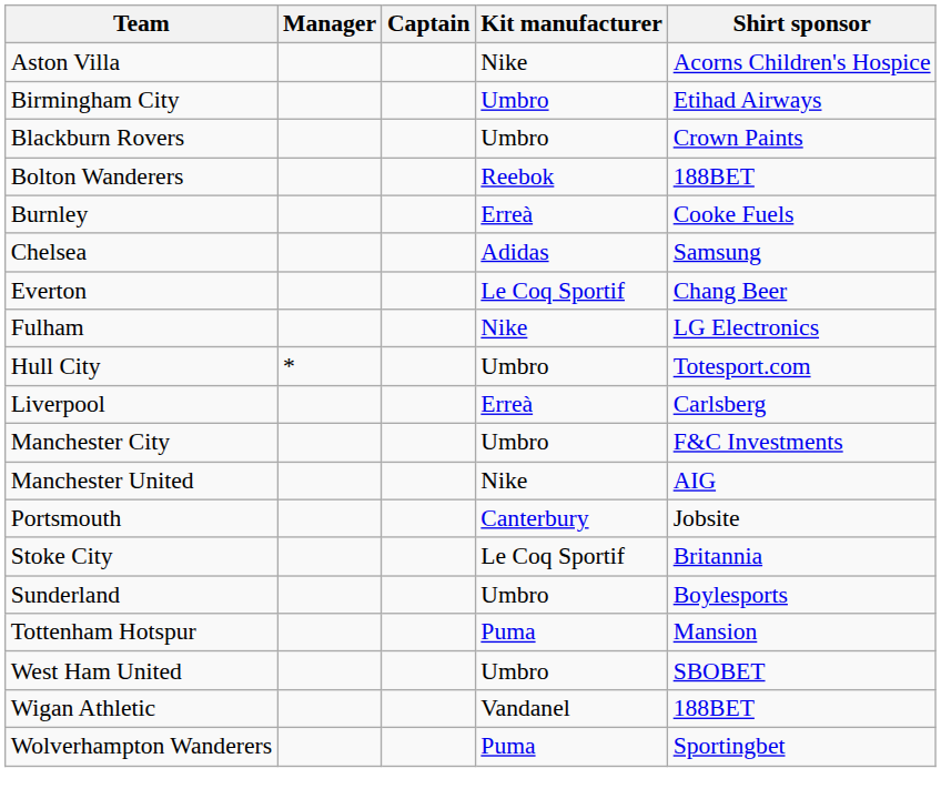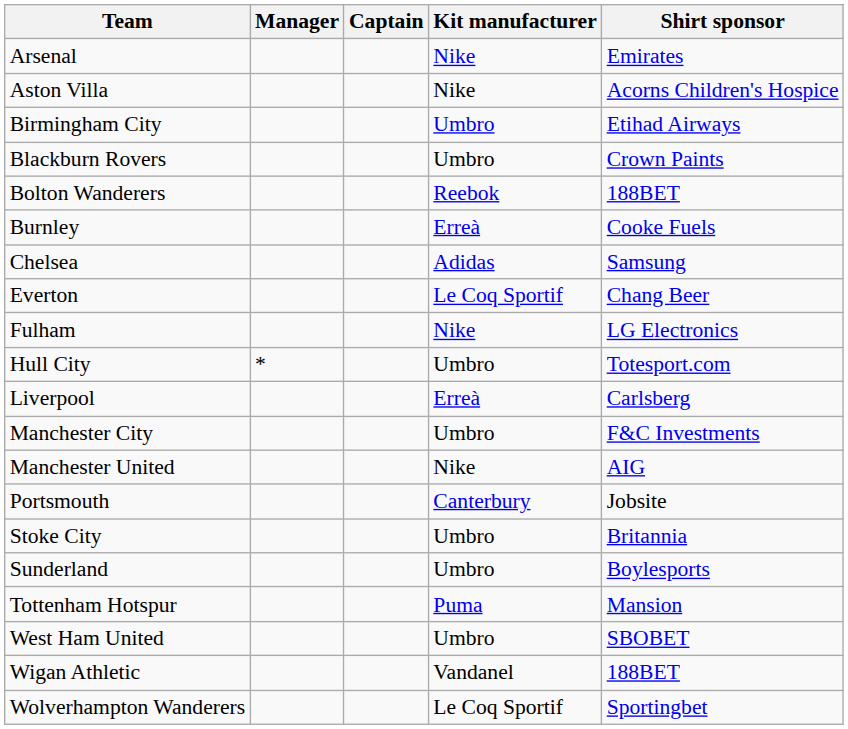 <table class="wikitable sortable">
 <tr>
 <th>Team</th>
 <th>Manager</th>
 <th>Captain</th>
 <th>Kit manufacturer</th>
 <th>Shirt sponsor</th>
+</tr>
+<tr>
+<td>Arsenal</td>
+<td> </td>
+<td> </td>
+<td><a href='#'>Nike</a></td>
+<td><a href='#'>Emirates</a></td>
 </tr>
 <tr>
 <td>Aston Villa</td>
 <td> </td>
 <td> </td>
 <td>Nike</td>
 <td><a href='#'>Acorns Children's Hospice</a></td>
 </tr>
 <tr>
 <td>Birmingham City</td>
 <td> </td>
 <td> </td>
 <td><a href='#'>Umbro</a></td>
 <td><a href='#'>Etihad Airways</a></td>
 </tr>
 <tr>
 <td>Blackburn Rovers</td>
 <td> </td>
 <td> </td>
 <td>Umbro</td>
 <td><a href='#'>Crown Paints</a></td>
 </tr>
 <tr>
 <td>Bolton Wanderers</td>
 <td> </td>
 <td> </td>
 <td><a href='#'>Reebok</a></td>
 <td><a href='#'>188BET</a></td>
 </tr>
 <tr>
 <td>Burnley</td>
 <td> </td>
 <td> </td>
 <td><a href='#'>Erreà</a></td>
 <td><a href='#'>Cooke Fuels</a></td>
 </tr>
 <tr>
 <td>Chelsea</td>
 <td> </td>
 <td> </td>
 <td><a href='#'>Adidas</a></td>
 <td><a href='#'>Samsung</a></td>
 </tr>
 <tr>
 <td>Everton</td>
 <td> </td>
 <td> </td>
 <td><a href='#'>Le Coq Sportif</a></td>
 <td><a href='#'>Chang Beer</a></td>
 </tr>
 <tr>
 <td>Fulham</td>
 <td> </td>
 <td> </td>
 <td><a href='#'>Nike</a></td>
 <td><a href='#'>LG Electronics</a></td>
 </tr>
 <tr>
 <td>Hull City</td>
 <td> *</td>
 <td> </td>
 <td>Umbro</td>
 <td><a href='#'>Totesport.com</a></td>
 </tr>
 <tr>
 <td>Liverpool</td>
 <td> </td>
 <td> </td>
 <td><a href='#'>Erreà</a></td>
 <td><a href='#'>Carlsberg</a></td>
 </tr>
 <tr>
 <td>Manchester City</td>
 <td> </td>
 <td> </td>
 <td>Umbro</td>
 <td><a href='#'>F&C Investments</a></td>
 </tr>
 <tr>
 <td>Manchester United</td>
 <td> </td>
 <td> </td>
 <td>Nike</td>
 <td><a href='#'>AIG</a></td>
 </tr>
 <tr>
 <td>Portsmouth</td>
 <td> </td>
 <td> </td>
 <td><a href='#'>Canterbury</a></td>
 <td>Jobsite</td>
 </tr>
 <tr>
 <td>Stoke City</td>
 <td> </td>
 <td> </td>
-<td>Le Coq Sportif</td>
+<td>Umbro</td>
 <td><a href='#'>Britannia</a></td>
 </tr>
 <tr>
 <td>Sunderland</td>
 <td> </td>
 <td> </td>
 <td>Umbro</td>
 <td><a href='#'>Boylesports</a></td>
 </tr>
 <tr>
 <td>Tottenham Hotspur</td>
 <td> </td>
 <td> </td>
 <td><a href='#'>Puma</a></td>
 <td><a href='#'>Mansion</a></td>
 </tr>
 <tr>
 <td>West Ham United</td>
 <td> </td>
 <td> </td>
 <td>Umbro</td>
 <td><a href='#'>SBOBET</a></td>
 </tr>
 <tr>
 <td>Wigan Athletic</td>
 <td> </td>
 <td> </td>
 <td>Vandanel</td>
 <td><a href='#'>188BET</a></td>
 </tr>
 <tr>
 <td>Wolverhampton Wanderers</td>
 <td> </td>
 <td> </td>
-<td><a href='#'>Puma</a></td>
+<td>Le Coq Sportif</td>
 <td><a href='#'>Sportingbet</a></td>
 </tr>
 </table>
